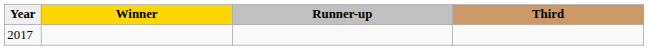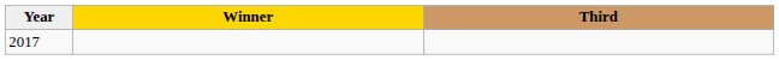 <table class="wikitable sortable" style="width:800px;">
 <tr>
 <th style="width:5%; background:#efefef;">Year</th>
 <th style="width:26%; background:gold">Winner</th>
-<th style="width:30%; background:silver">Runner-up</th>
 <th style="width:26%; background:#CC9966">Third</th>
 </tr>
 <tr>
 <td>2017</td>
 <td></td>
 <td></td>
-<td></td>
 </tr>
 </table>
